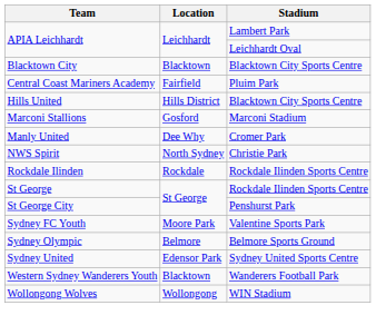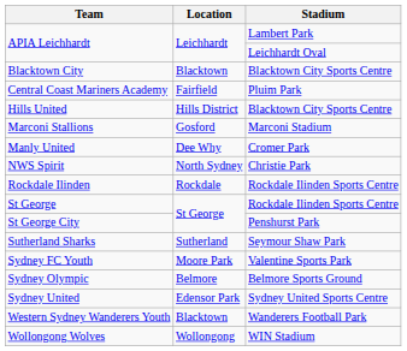 <table class="wikitable">
 <tr>
 <th>Team</th>
 <th>Location</th>
 <th>Stadium</th>
 </tr>
 <tr>
 <td rowspan="2"><a href='#'>APIA Leichhardt</a></td>
 <td rowspan="2"><a href='#'>Leichhardt</a></td>
 <td><a href='#'>Lambert Park</a></td>
 </tr>
 <tr>
 <td><a href='#'>Leichhardt Oval</a></td>
 </tr>
 <tr>
 <td><a href='#'>Blacktown City</a></td>
 <td><a href='#'>Blacktown</a></td>
 <td><a href='#'>Blacktown City Sports Centre</a></td>
 </tr>
 <tr>
 <td><a href='#'>Central Coast Mariners Academy</a></td>
 <td><a href='#'>Fairfield</a></td>
 <td><a href='#'>Pluim Park</a></td>
 </tr>
 <tr>
 <td><a href='#'>Hills United</a></td>
 <td><a href='#'>Hills District</a></td>
 <td><a href='#'>Blacktown City Sports Centre</a></td>
 </tr>
 <tr>
 <td><a href='#'>Marconi Stallions</a></td>
 <td><a href='#'>Gosford</a></td>
 <td><a href='#'>Marconi Stadium</a></td>
 </tr>
 <tr>
 <td><a href='#'>Manly United</a></td>
 <td><a href='#'>Dee Why</a></td>
 <td><a href='#'>Cromer Park</a></td>
 </tr>
 <tr>
 <td><a href='#'>NWS Spirit</a></td>
 <td><a href='#'>North Sydney</a></td>
 <td><a href='#'>Christie Park</a></td>
 </tr>
 <tr>
 <td><a href='#'>Rockdale Ilinden</a></td>
 <td><a href='#'>Rockdale</a></td>
 <td><a href='#'>Rockdale Ilinden Sports Centre</a></td>
 </tr>
 <tr>
 <td><a href='#'>St George</a></td>
 <td rowspan="2"><a href='#'>St George</a></td>
 <td><a href='#'>Rockdale Ilinden Sports Centre</a></td>
 </tr>
 <tr>
 <td><a href='#'>St George City</a></td>
 <td><a href='#'>Penshurst Park</a></td>
 </tr>
 <tr>
+<td><a href='#'>Sutherland Sharks</a></td>
+<td><a href='#'>Sutherland</a></td>
+<td><a href='#'>Seymour Shaw Park</a></td>
+</tr>
+<tr>
 <td><a href='#'>Sydney FC Youth</a></td>
 <td><a href='#'>Moore Park</a></td>
 <td><a href='#'>Valentine Sports Park</a></td>
 </tr>
 <tr>
 <td><a href='#'>Sydney Olympic</a></td>
 <td><a href='#'>Belmore</a></td>
 <td><a href='#'>Belmore Sports Ground</a></td>
 </tr>
 <tr>
 <td><a href='#'>Sydney United</a></td>
 <td><a href='#'>Edensor Park</a></td>
 <td><a href='#'>Sydney United Sports Centre</a></td>
 </tr>
 <tr>
 <td><a href='#'>Western Sydney Wanderers Youth</a></td>
 <td><a href='#'>Blacktown</a></td>
 <td><a href='#'>Wanderers Football Park</a></td>
 </tr>
 <tr>
 <td><a href='#'>Wollongong Wolves</a></td>
 <td><a href='#'>Wollongong</a></td>
 <td><a href='#'>WIN Stadium</a></td>
 </tr>
 </table>
